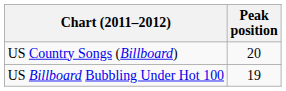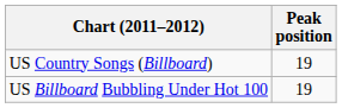 <table class="wikitable sortable">
 <tr>
 <th align="left">Chart (2011–2012)</th>
 <th align="center">Peak<br>position</th>
 </tr>
 <tr>
 <td>US <a href='#'>Country Songs</a> (<em><a href='#'>Billboard</a></em>)</td>
-<td align="center">20</td>
+<td align="center">19</td>
 </tr>
 <tr>
 <td>US <em><a href='#'>Billboard</a></em> <a href='#'>Bubbling Under Hot 100</a></td>
 <td align="center">19</td>
 </tr>
 </table>
